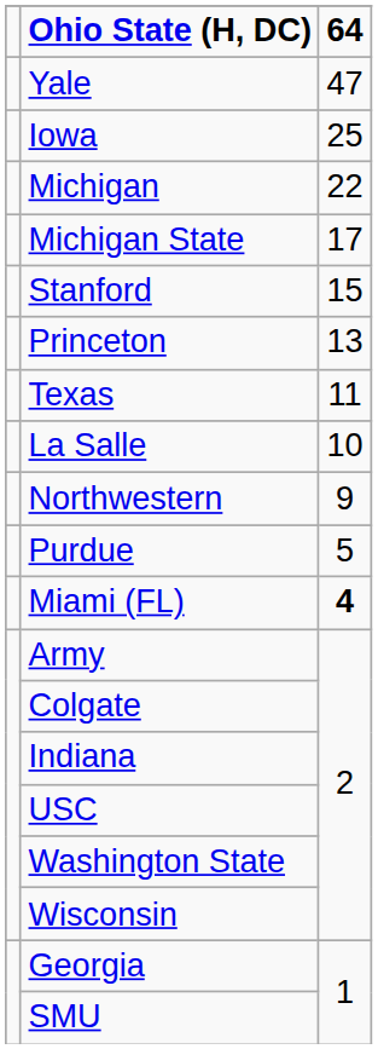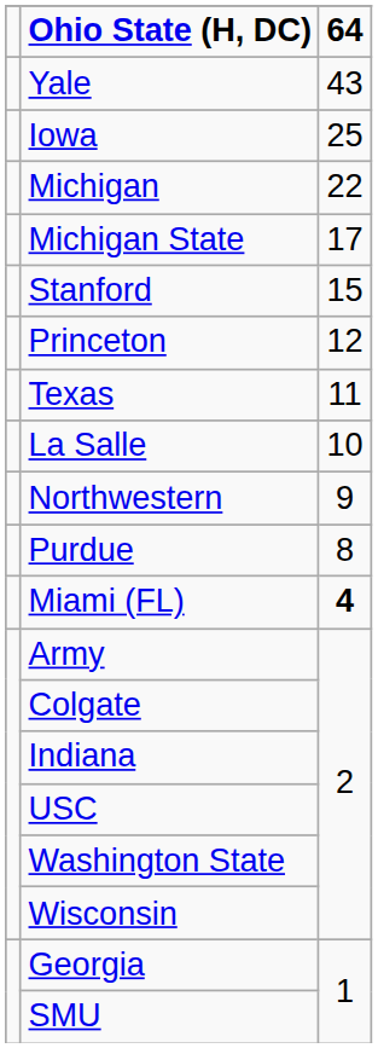 <table class="wikitable sortable" style="text-align:center">
 <tr>
 </tr>
 <tr>
 <td></td>
 <td align=left><strong><a href='#'>Ohio State</a></strong> <strong>(H, DC)</strong></td>
 <td><strong>64</strong></td>
 </tr>
 <tr>
 <td></td>
 <td align=left><a href='#'>Yale</a></td>
-<td>47</td>
+<td>43</td>
 </tr>
 <tr>
 <td></td>
 <td align=left><a href='#'>Iowa</a></td>
 <td>25</td>
 </tr>
 <tr>
 <td></td>
 <td align=left><a href='#'>Michigan</a></td>
 <td>22</td>
 </tr>
 <tr>
 <td></td>
 <td align=left><a href='#'>Michigan State</a></td>
 <td>17</td>
 </tr>
 <tr>
 <td></td>
 <td align=left><a href='#'>Stanford</a></td>
 <td>15</td>
 </tr>
 <tr>
 <td></td>
 <td align=left><a href='#'>Princeton</a></td>
-<td>13</td>
+<td>12</td>
 </tr>
 <tr>
 <td></td>
 <td align=left><a href='#'>Texas</a></td>
 <td>11</td>
 </tr>
 <tr>
 <td></td>
 <td align=left><a href='#'>La Salle</a></td>
 <td>10</td>
 </tr>
 <tr>
 <td></td>
 <td align=left><a href='#'>Northwestern</a></td>
 <td>9</td>
 </tr>
 <tr>
 <td></td>
 <td align=left><a href='#'>Purdue</a></td>
-<td>5</td>
+<td>8</td>
 </tr>
 <tr>
 <td></td>
 <td align=left><a href='#'>Miami (FL)</a></td>
 <td><strong>4</strong></td>
 </tr>
 <tr>
 <td rowspan=6></td>
 <td align=left><a href='#'>Army</a></td>
 <td rowspan=6>2</td>
 </tr>
 <tr>
 <td align=left><a href='#'>Colgate</a></td>
 </tr>
 <tr>
 <td align=left><a href='#'>Indiana</a></td>
 </tr>
 <tr>
 <td align=left><a href='#'>USC</a></td>
 </tr>
 <tr>
 <td align=left><a href='#'>Washington State</a></td>
 </tr>
 <tr>
 <td align=left><a href='#'>Wisconsin</a></td>
 </tr>
 <tr>
 <td rowspan=2></td>
 <td align=left><a href='#'>Georgia</a></td>
 <td rowspan=2>1</td>
 </tr>
 <tr>
 <td align=left><a href='#'>SMU</a></td>
 </tr>
 </table>
